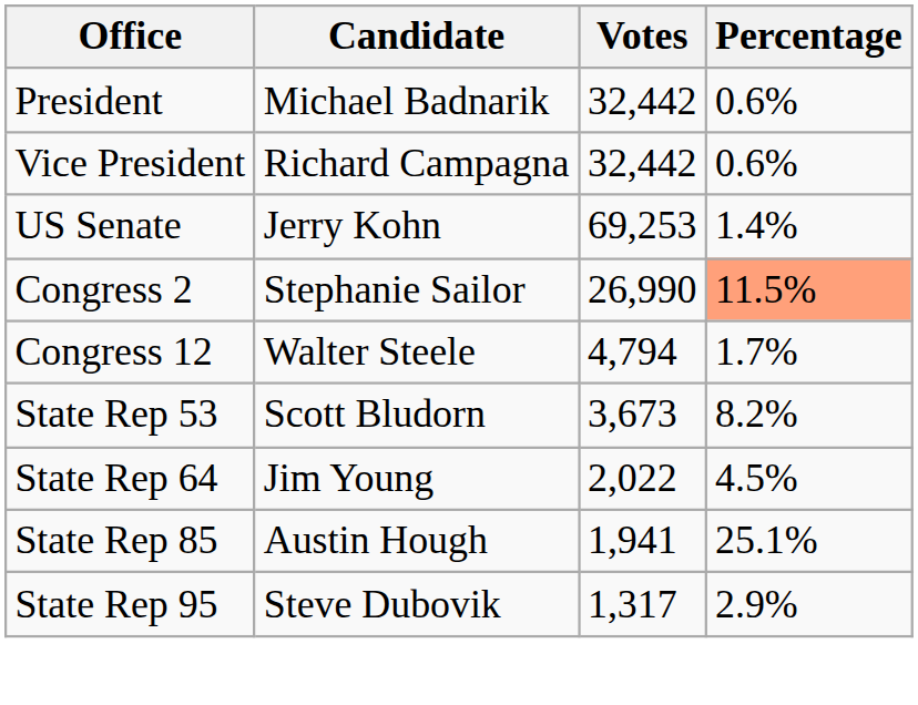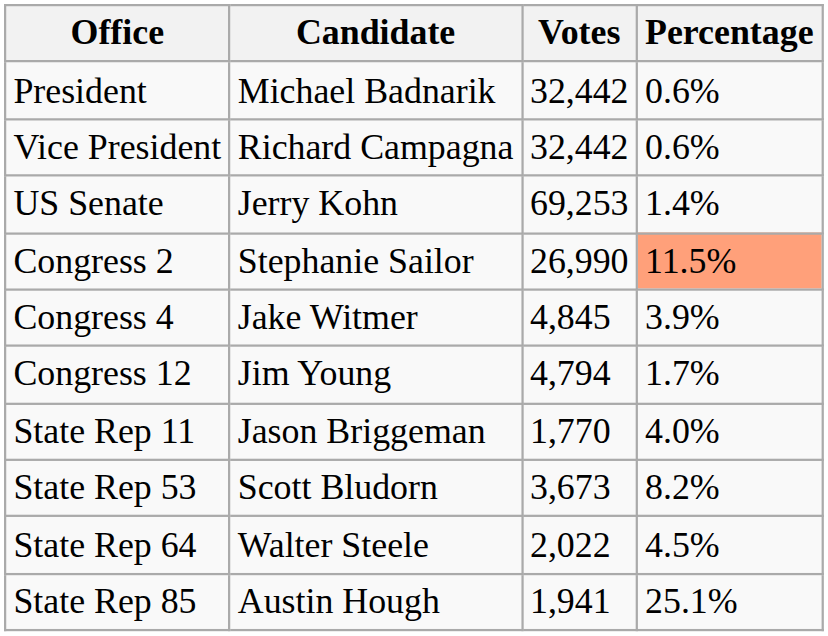 <table class="wikitable">
 <tr>
 <th>Office</th>
 <th>Candidate</th>
 <th>Votes</th>
 <th>Percentage</th>
 </tr>
 <tr>
 <td>President</td>
 <td>Michael Badnarik</td>
 <td>32,442</td>
 <td>0.6%</td>
 </tr>
 <tr>
 <td>Vice President</td>
 <td>Richard Campagna</td>
 <td>32,442</td>
 <td>0.6%</td>
 </tr>
 <tr>
 <td>US Senate</td>
 <td>Jerry Kohn</td>
 <td>69,253</td>
 <td>1.4%</td>
 </tr>
 <tr>
 <td>Congress 2</td>
 <td>Stephanie Sailor</td>
 <td>26,990</td>
 <td style="background: lightsalmon;">11.5%</td>
 </tr>
 <tr>
+<td>Congress 4</td>
+<td>Jake Witmer</td>
+<td>4,845</td>
+<td>3.9%</td>
+</tr>
+<tr>
 <td>Congress 12</td>
-<td>Walter Steele</td>
+<td>Jim Young</td>
 <td>4,794</td>
 <td>1.7%</td>
+</tr>
+<tr>
+<td>State Rep 11</td>
+<td>Jason Briggeman</td>
+<td>1,770</td>
+<td>4.0%</td>
 </tr>
 <tr>
 <td>State Rep 53</td>
 <td>Scott Bludorn</td>
 <td>3,673</td>
 <td>8.2%</td>
 </tr>
 <tr>
 <td>State Rep 64</td>
-<td>Jim Young</td>
+<td>Walter Steele</td>
 <td>2,022</td>
 <td>4.5%</td>
 </tr>
 <tr>
 <td>State Rep 85</td>
 <td>Austin Hough</td>
 <td>1,941</td>
 <td>25.1%</td>
 </tr>
-<tr>
-<td>State Rep 95</td>
-<td>Steve Dubovik</td>
-<td>1,317</td>
-<td>2.9%</td>
-</tr>
 </table>
